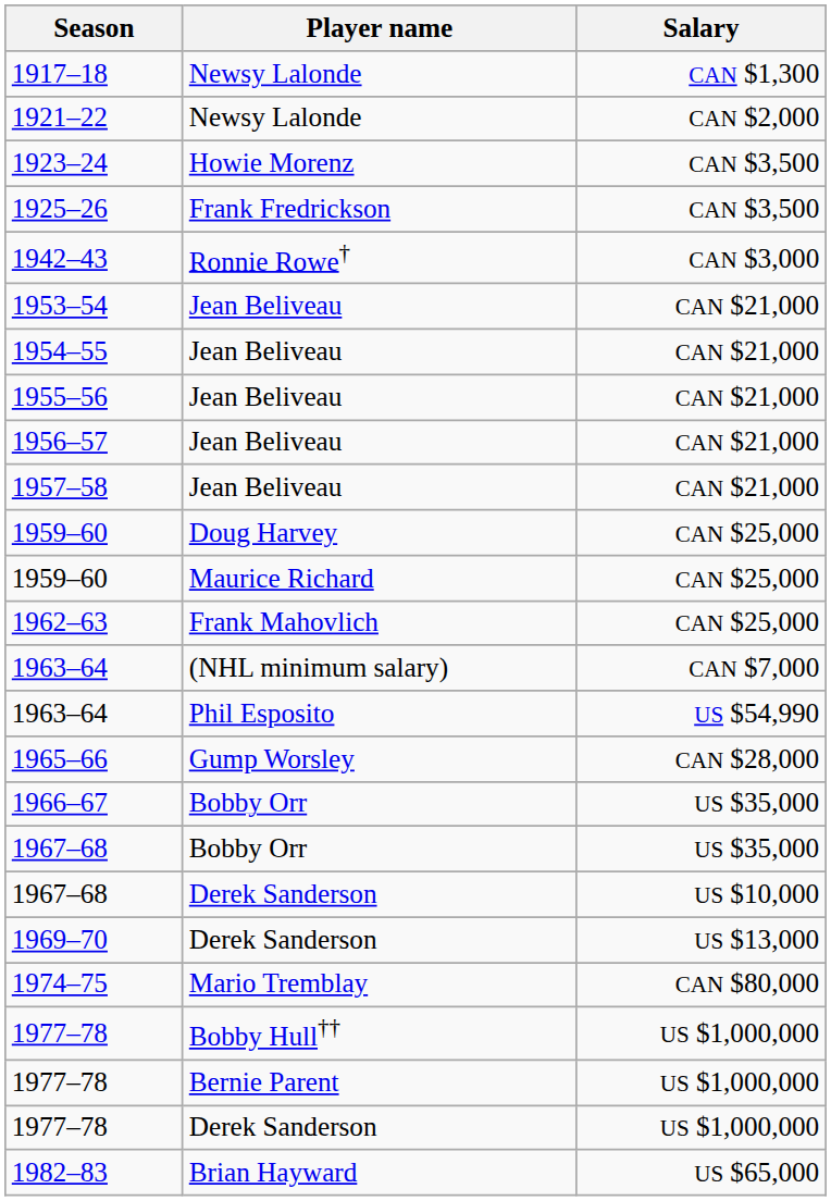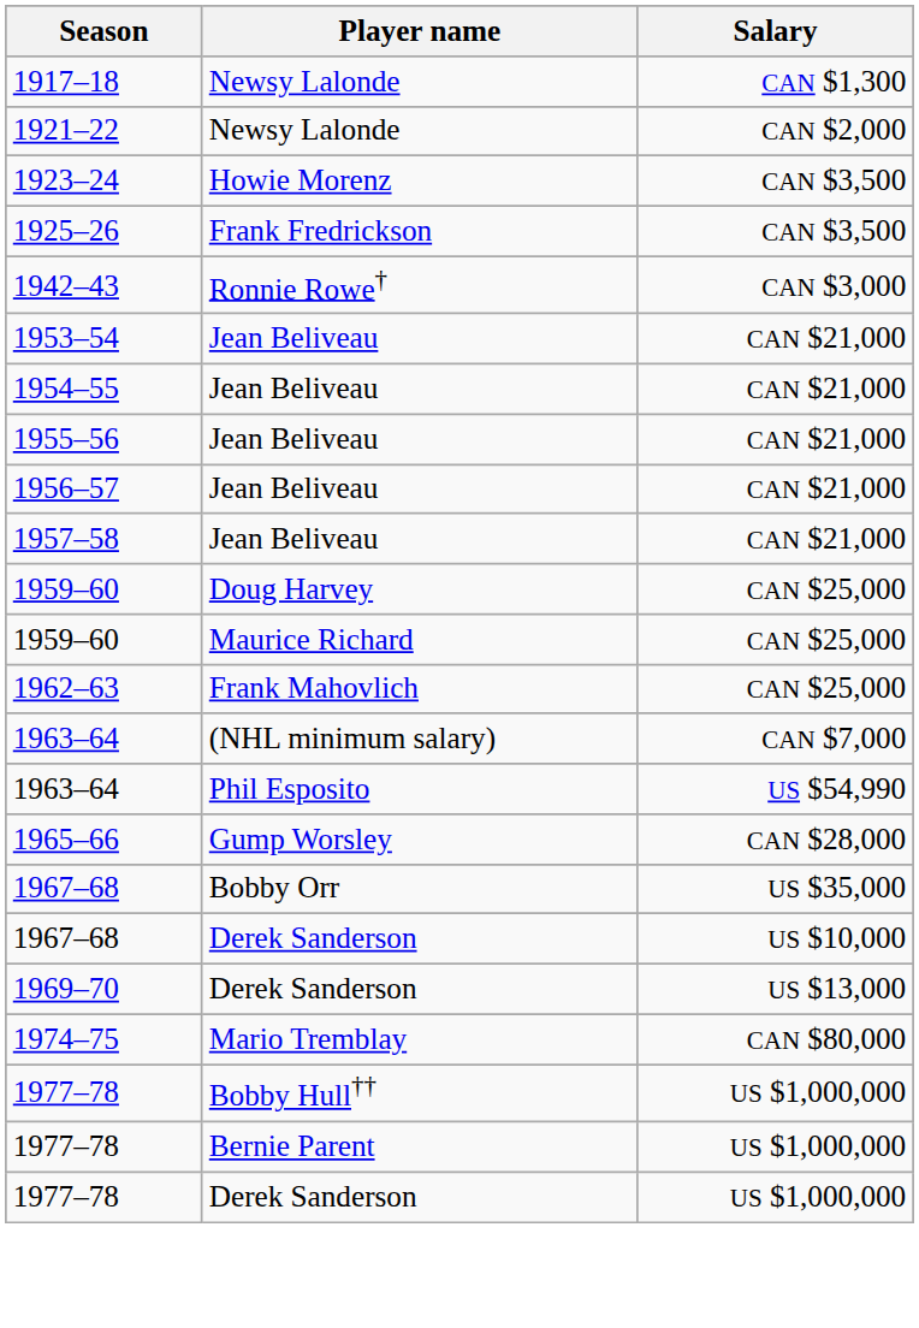 <table class="wikitable" style="font-size:90%; width:30em">
 <tr>
 <th style="width:6em">Season</th>
 <th>Player name</th>
 <th>Salary</th>
 </tr>
 <tr>
 <td><a href='#'>1917–18</a></td>
 <td><a href='#'>Newsy Lalonde</a></td>
 <td align="right"><small><a href='#'>CAN</a></small> $1,300</td>
 </tr>
 <tr>
 <td><a href='#'>1921–22</a></td>
 <td>Newsy Lalonde</td>
 <td align="right"><small>CAN</small> $2,000</td>
 </tr>
 <tr>
 <td><a href='#'>1923–24</a></td>
 <td><a href='#'>Howie Morenz</a></td>
 <td align="right"><small>CAN</small> $3,500</td>
 </tr>
 <tr>
 <td><a href='#'>1925–26</a></td>
 <td><a href='#'>Frank Fredrickson</a></td>
 <td align="right"><small>CAN</small> $3,500</td>
 </tr>
 <tr>
 <td><a href='#'>1942–43</a></td>
 <td><a href='#'>Ronnie Rowe</a><sup>†</sup></td>
 <td align="right"><small>CAN</small> $3,000</td>
 </tr>
 <tr>
 <td><a href='#'>1953–54</a></td>
 <td><a href='#'>Jean Beliveau</a></td>
 <td align="right"><small>CAN</small> $21,000</td>
 </tr>
 <tr>
 <td><a href='#'>1954–55</a></td>
 <td>Jean Beliveau</td>
 <td align="right"><small>CAN</small> $21,000</td>
 </tr>
 <tr>
 <td><a href='#'>1955–56</a></td>
 <td>Jean Beliveau</td>
 <td align="right"><small>CAN</small> $21,000</td>
 </tr>
 <tr>
 <td><a href='#'>1956–57</a></td>
 <td>Jean Beliveau</td>
 <td align="right"><small>CAN</small> $21,000</td>
 </tr>
 <tr>
 <td><a href='#'>1957–58</a></td>
 <td>Jean Beliveau</td>
 <td align="right"><small>CAN</small> $21,000</td>
 </tr>
 <tr>
 <td><a href='#'>1959–60</a></td>
 <td><a href='#'>Doug Harvey</a></td>
 <td align="right"><small>CAN</small> $25,000</td>
 </tr>
 <tr>
 <td>1959–60</td>
 <td><a href='#'>Maurice Richard</a></td>
 <td align="right"><small>CAN</small> $25,000</td>
 </tr>
 <tr>
 <td><a href='#'>1962–63</a></td>
 <td><a href='#'>Frank Mahovlich</a></td>
 <td align="right"><small>CAN</small> $25,000</td>
 </tr>
 <tr>
 <td><a href='#'>1963–64</a></td>
 <td>(NHL minimum salary)</td>
 <td align="right"><small>CAN</small> $7,000</td>
 </tr>
 <tr>
 <td>1963–64</td>
 <td><a href='#'>Phil Esposito</a></td>
 <td align="right"><small><a href='#'>US</a></small> $54,990</td>
 </tr>
 <tr>
 <td><a href='#'>1965–66</a></td>
 <td><a href='#'>Gump Worsley</a></td>
 <td align="right"><small>CAN</small> $28,000</td>
 </tr>
 <tr>
-<td><a href='#'>1966–67</a></td>
-<td><a href='#'>Bobby Orr</a></td>
-<td align="right"><small>US</small> $35,000</td>
-</tr>
-<tr>
 <td><a href='#'>1967–68</a></td>
 <td>Bobby Orr</td>
 <td align="right"><small>US</small> $35,000</td>
 </tr>
 <tr>
 <td>1967–68</td>
 <td><a href='#'>Derek Sanderson</a></td>
 <td align="right"><small>US</small> $10,000</td>
 </tr>
 <tr>
 <td><a href='#'>1969–70</a></td>
 <td>Derek Sanderson</td>
 <td align="right"><small>US</small> $13,000</td>
 </tr>
 <tr>
 <td><a href='#'>1974–75</a></td>
 <td><a href='#'>Mario Tremblay</a></td>
 <td align="right"><small>CAN</small> $80,000</td>
 </tr>
 <tr>
 <td><a href='#'>1977–78</a></td>
 <td><a href='#'>Bobby Hull</a><sup>††</sup></td>
 <td align="right"><small>US</small> $1,000,000</td>
 </tr>
 <tr>
 <td>1977–78</td>
 <td><a href='#'>Bernie Parent</a></td>
 <td align="right"><small>US</small> $1,000,000</td>
 </tr>
 <tr>
 <td>1977–78</td>
 <td>Derek Sanderson</td>
 <td align="right"><small>US</small> $1,000,000</td>
 </tr>
-<tr>
-<td><a href='#'>1982–83</a></td>
-<td><a href='#'>Brian Hayward</a></td>
-<td align="right"><small>US</small> $65,000</td>
-</tr>
 </table>
